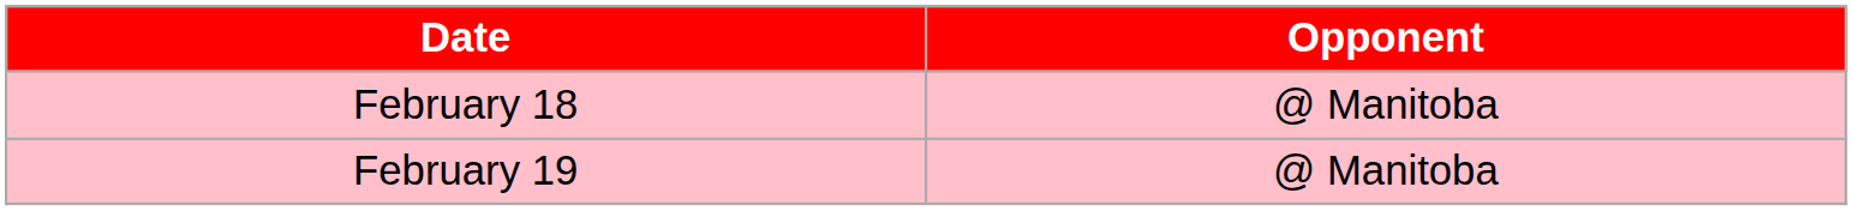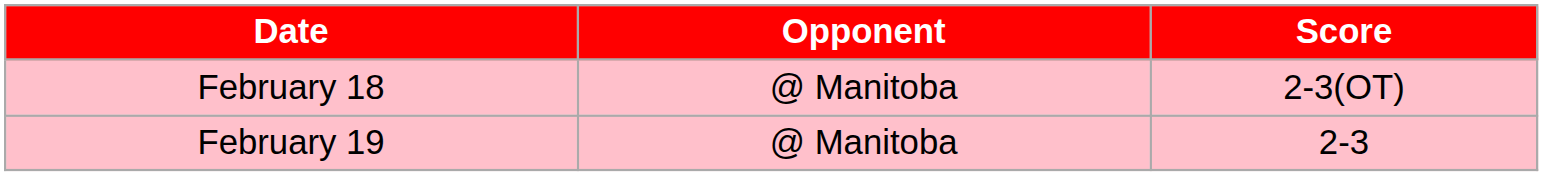 <table class="wikitable" width="80%">
 <tr align="center"  style="background:red;color:#FFFFFF;">
 <td><strong>Date</strong></td>
 <td><strong>Opponent</strong></td>
+<td><strong>Score</strong></td>
 </tr>
 <tr align="center" bgcolor="pink">
 <td>February 18</td>
 <td>@ Manitoba</td>
+<td>2-3(OT)</td>
 </tr>
 <tr align="center" bgcolor="pink">
 <td>February 19</td>
 <td>@ Manitoba</td>
+<td>2-3</td>
 </tr>
 </table>
